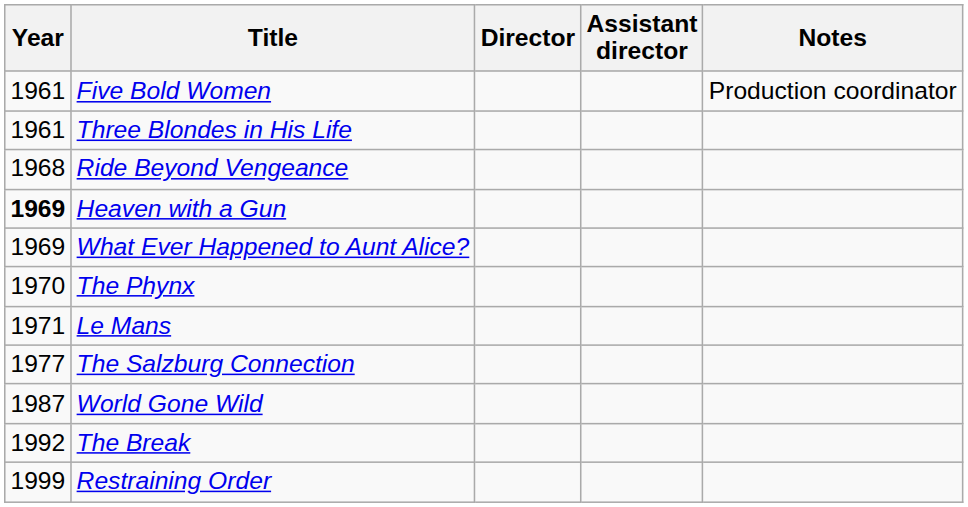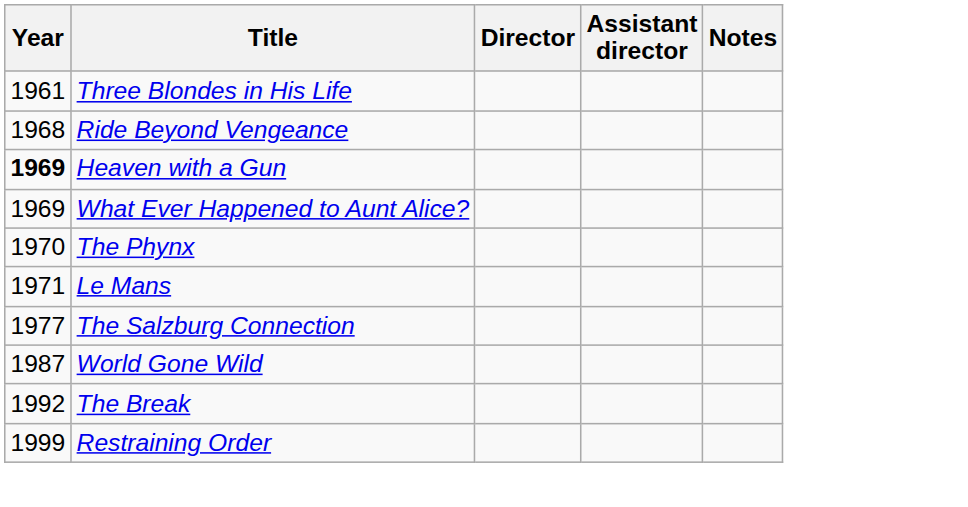 <table class="wikitable">
 <tr>
 <th>Year</th>
 <th>Title</th>
 <th>Director</th>
 <th>Assistant<br>director</th>
 <th>Notes</th>
-</tr>
-<tr>
-<td>1961</td>
-<td><em><a href='#'>Five Bold Women</a></em></td>
-<td></td>
-<td></td>
-<td>Production coordinator</td>
 </tr>
 <tr>
 <td>1961</td>
 <td><em><a href='#'>Three Blondes in His Life</a></em></td>
 <td></td>
 <td></td>
 <td></td>
 </tr>
 <tr>
 <td>1968</td>
 <td><em><a href='#'>Ride Beyond Vengeance</a></em></td>
 <td></td>
 <td></td>
 <td></td>
 </tr>
 <tr>
 <td><strong>1969</strong></td>
 <td><em><a href='#'>Heaven with a Gun</a></em></td>
 <td></td>
 <td></td>
 <td></td>
 </tr>
 <tr>
 <td>1969</td>
 <td><em><a href='#'>What Ever Happened to Aunt Alice?</a></em></td>
 <td></td>
 <td></td>
 <td></td>
 </tr>
 <tr>
 <td>1970</td>
 <td><em><a href='#'>The Phynx</a></em></td>
 <td></td>
 <td></td>
 <td></td>
 </tr>
 <tr>
 <td>1971</td>
 <td><em><a href='#'>Le Mans</a></em></td>
 <td></td>
 <td></td>
 <td></td>
 </tr>
 <tr>
 <td>1977</td>
 <td><em><a href='#'>The Salzburg Connection</a></em></td>
 <td></td>
 <td></td>
 <td></td>
 </tr>
 <tr>
 <td>1987</td>
 <td><em><a href='#'>World Gone Wild</a></em></td>
 <td></td>
 <td></td>
 <td></td>
 </tr>
 <tr>
 <td>1992</td>
 <td><em><a href='#'>The Break</a></em></td>
 <td></td>
 <td></td>
 <td></td>
 </tr>
 <tr>
 <td>1999</td>
 <td><em><a href='#'>Restraining Order</a></em></td>
 <td></td>
 <td></td>
 <td></td>
 </tr>
 </table>
